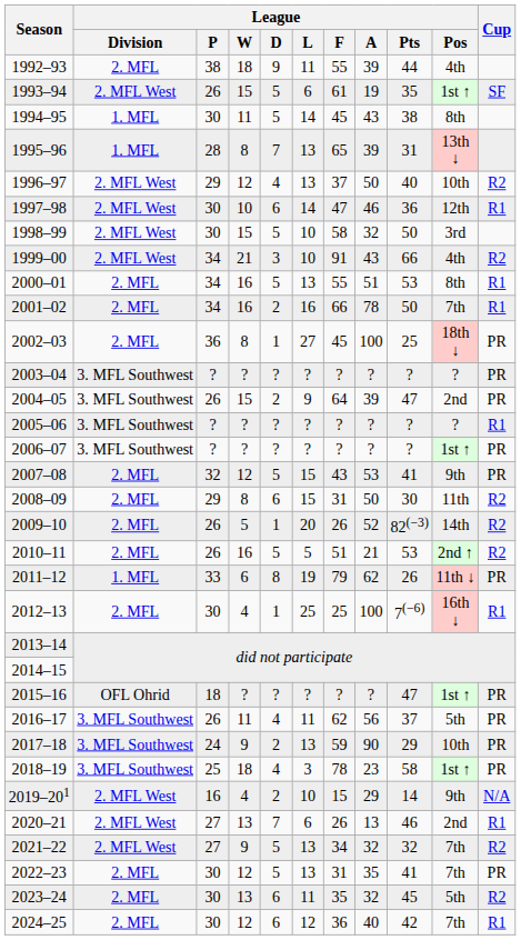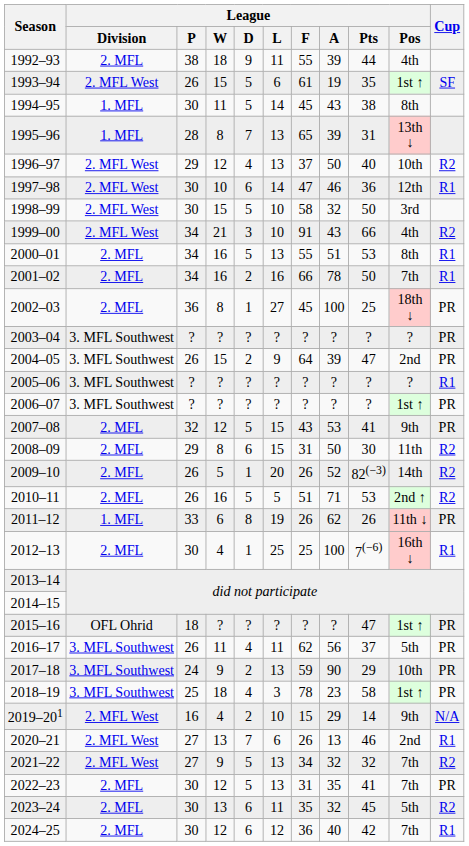 <table class="wikitable" style="text-align:center; font-size:100%">
 <tr>
 <th rowspan=2>Season</th>
 <th colspan=9>League</th>
 <th rowspan=2 width="30"><a href='#'>Cup</a></th>
 </tr>
 <tr>
 <th>Division</th>
 <th width="25">P</th>
 <th width="25">W</th>
 <th width="25">D</th>
 <th width="25">L</th>
 <th width="25">F</th>
 <th width="25">A</th>
 <th width="25">Pts</th>
 <th width="40">Pos</th>
 </tr>
 <tr>
 <td>1992–93</td>
 <td><a href='#'>2. MFL</a></td>
 <td>38</td>
 <td>18</td>
 <td>9</td>
 <td>11</td>
 <td>55</td>
 <td>39</td>
 <td>44</td>
 <td>4th</td>
 <td></td>
 </tr>
 <tr bgcolor=#EEEEEE>
 <td>1993–94</td>
 <td><a href='#'>2. MFL West</a></td>
 <td>26</td>
 <td>15</td>
 <td>5</td>
 <td>6</td>
 <td>61</td>
 <td>19</td>
 <td>35</td>
 <td bgcolor="#DDFFDD">1st ↑</td>
 <td><a href='#'>SF</a></td>
 </tr>
 <tr>
 <td>1994–95</td>
 <td><a href='#'>1. MFL</a></td>
 <td>30</td>
 <td>11</td>
 <td>5</td>
 <td>14</td>
 <td>45</td>
 <td>43</td>
 <td>38</td>
 <td>8th</td>
 <td></td>
 </tr>
 <tr bgcolor=#EEEEEE>
 <td>1995–96</td>
 <td><a href='#'>1. MFL</a></td>
 <td>28</td>
 <td>8</td>
 <td>7</td>
 <td>13</td>
 <td>65</td>
 <td>39</td>
 <td>31</td>
 <td bgcolor="#FFCCCC">13th ↓</td>
 <td></td>
 </tr>
 <tr>
 <td>1996–97</td>
 <td><a href='#'>2. MFL West</a></td>
 <td>29</td>
 <td>12</td>
 <td>4</td>
 <td>13</td>
 <td>37</td>
 <td>50</td>
 <td>40</td>
 <td>10th</td>
 <td><a href='#'>R2</a></td>
 </tr>
 <tr bgcolor=#EEEEEE>
 <td>1997–98</td>
 <td><a href='#'>2. MFL West</a></td>
 <td>30</td>
 <td>10</td>
 <td>6</td>
 <td>14</td>
 <td>47</td>
 <td>46</td>
 <td>36</td>
 <td>12th</td>
 <td><a href='#'>R1</a></td>
 </tr>
 <tr>
 <td>1998–99</td>
 <td><a href='#'>2. MFL West</a></td>
 <td>30</td>
 <td>15</td>
 <td>5</td>
 <td>10</td>
 <td>58</td>
 <td>32</td>
 <td>50</td>
 <td>3rd</td>
 <td></td>
 </tr>
 <tr bgcolor=#EEEEEE>
 <td>1999–00</td>
 <td><a href='#'>2. MFL West</a></td>
 <td>34</td>
 <td>21</td>
 <td>3</td>
 <td>10</td>
 <td>91</td>
 <td>43</td>
 <td>66</td>
 <td>4th</td>
 <td><a href='#'>R2</a></td>
 </tr>
 <tr>
 <td>2000–01</td>
 <td><a href='#'>2. MFL</a></td>
 <td>34</td>
 <td>16</td>
 <td>5</td>
 <td>13</td>
 <td>55</td>
 <td>51</td>
 <td>53</td>
 <td>8th</td>
 <td><a href='#'>R1</a></td>
 </tr>
 <tr bgcolor=#EEEEEE>
 <td>2001–02</td>
 <td><a href='#'>2. MFL</a></td>
 <td>34</td>
 <td>16</td>
 <td>2</td>
 <td>16</td>
 <td>66</td>
 <td>78</td>
 <td>50</td>
 <td>7th</td>
 <td><a href='#'>R1</a></td>
 </tr>
 <tr>
 <td>2002–03</td>
 <td><a href='#'>2. MFL</a></td>
 <td>36</td>
 <td>8</td>
 <td>1</td>
 <td>27</td>
 <td>45</td>
 <td>100</td>
 <td>25</td>
 <td bgcolor="#FFCCCC">18th ↓</td>
 <td>PR</td>
 </tr>
 <tr bgcolor=#EEEEEE>
 <td>2003–04</td>
 <td>3. MFL Southwest</td>
 <td>?</td>
 <td>?</td>
 <td>?</td>
 <td>?</td>
 <td>?</td>
 <td>?</td>
 <td>?</td>
 <td>?</td>
 <td>PR</td>
 </tr>
 <tr>
 <td>2004–05</td>
 <td>3. MFL Southwest</td>
 <td>26</td>
 <td>15</td>
 <td>2</td>
 <td>9</td>
 <td>64</td>
 <td>39</td>
 <td>47</td>
 <td>2nd</td>
 <td>PR</td>
 </tr>
 <tr bgcolor=#EEEEEE>
 <td>2005–06</td>
 <td>3. MFL Southwest</td>
 <td>?</td>
 <td>?</td>
 <td>?</td>
 <td>?</td>
 <td>?</td>
 <td>?</td>
 <td>?</td>
 <td>?</td>
 <td><a href='#'>R1</a></td>
 </tr>
 <tr>
 <td>2006–07</td>
 <td>3. MFL Southwest</td>
 <td>?</td>
 <td>?</td>
 <td>?</td>
 <td>?</td>
 <td>?</td>
 <td>?</td>
 <td>?</td>
 <td bgcolor="#DDFFDD">1st ↑</td>
 <td>PR</td>
 </tr>
 <tr bgcolor=#EEEEEE>
 <td>2007–08</td>
 <td><a href='#'>2. MFL</a></td>
 <td>32</td>
 <td>12</td>
 <td>5</td>
 <td>15</td>
 <td>43</td>
 <td>53</td>
 <td>41</td>
 <td>9th</td>
 <td>PR</td>
 </tr>
 <tr>
 <td>2008–09</td>
 <td><a href='#'>2. MFL</a></td>
 <td>29</td>
 <td>8</td>
 <td>6</td>
 <td>15</td>
 <td>31</td>
 <td>50</td>
 <td>30</td>
 <td>11th</td>
 <td><a href='#'>R2</a></td>
 </tr>
 <tr bgcolor=#EEEEEE>
 <td>2009–10</td>
 <td><a href='#'>2. MFL</a></td>
 <td>26</td>
 <td>5</td>
 <td>1</td>
 <td>20</td>
 <td>26</td>
 <td>52</td>
 <td>82<sup>(−3)</sup></td>
 <td>14th</td>
 <td><a href='#'>R2</a></td>
 </tr>
 <tr>
 <td>2010–11</td>
 <td><a href='#'>2. MFL</a></td>
 <td>26</td>
 <td>16</td>
 <td>5</td>
 <td>5</td>
 <td>51</td>
-<td>21</td>
+<td>71</td>
 <td>53</td>
 <td bgcolor="#DDFFDD">2nd ↑</td>
 <td><a href='#'>R2</a></td>
 </tr>
 <tr bgcolor=#EEEEEE>
 <td>2011–12</td>
 <td><a href='#'>1. MFL</a></td>
 <td>33</td>
 <td>6</td>
 <td>8</td>
 <td>19</td>
-<td>79</td>
+<td>26</td>
 <td>62</td>
 <td>26</td>
 <td bgcolor="#FFCCCC">11th ↓</td>
 <td>PR</td>
 </tr>
 <tr>
 <td>2012–13</td>
 <td><a href='#'>2. MFL</a></td>
 <td>30</td>
 <td>4</td>
 <td>1</td>
 <td>25</td>
 <td>25</td>
 <td>100</td>
 <td>7<sup>(−6)</sup></td>
 <td bgcolor="#FFCCCC">16th ↓</td>
 <td><a href='#'>R1</a></td>
 </tr>
 <tr bgcolor=#EEEEEE>
 <td>2013–14</td>
 <td rowspan=2; colspan=10><em>did not participate</em></td>
 </tr>
 <tr>
 <td>2014–15</td>
 </tr>
 <tr bgcolor=#EEEEEE>
 <td>2015–16</td>
 <td>OFL Ohrid</td>
 <td>18</td>
 <td>?</td>
 <td>?</td>
 <td>?</td>
 <td>?</td>
 <td>?</td>
 <td>47</td>
 <td bgcolor="#DDFFDD">1st ↑</td>
 <td>PR</td>
 </tr>
 <tr>
 <td>2016–17</td>
 <td><a href='#'>3. MFL Southwest</a></td>
 <td>26</td>
 <td>11</td>
 <td>4</td>
 <td>11</td>
 <td>62</td>
 <td>56</td>
 <td>37</td>
 <td>5th</td>
 <td>PR</td>
 </tr>
 <tr bgcolor=#EEEEEE>
 <td>2017–18</td>
 <td><a href='#'>3. MFL Southwest</a></td>
 <td>24</td>
 <td>9</td>
 <td>2</td>
 <td>13</td>
 <td>59</td>
 <td>90</td>
 <td>29</td>
 <td>10th</td>
 <td>PR</td>
 </tr>
 <tr>
 <td>2018–19</td>
 <td><a href='#'>3. MFL Southwest</a></td>
 <td>25</td>
 <td>18</td>
 <td>4</td>
 <td>3</td>
 <td>78</td>
 <td>23</td>
 <td>58</td>
 <td bgcolor="#DDFFDD">1st ↑</td>
 <td>PR</td>
 </tr>
 <tr bgcolor=#EEEEEE>
 <td>2019–20<sup>1</sup></td>
 <td><a href='#'>2. MFL West</a></td>
 <td>16</td>
 <td>4</td>
 <td>2</td>
 <td>10</td>
 <td>15</td>
 <td>29</td>
 <td>14</td>
 <td>9th</td>
 <td><a href='#'>N/A</a></td>
 </tr>
 <tr>
 <td>2020–21</td>
 <td><a href='#'>2. MFL West</a></td>
 <td>27</td>
 <td>13</td>
 <td>7</td>
 <td>6</td>
 <td>26</td>
 <td>13</td>
 <td>46</td>
 <td>2nd</td>
 <td><a href='#'>R1</a></td>
 </tr>
 <tr bgcolor=#EEEEEE>
 <td>2021–22</td>
 <td><a href='#'>2. MFL West</a></td>
 <td>27</td>
 <td>9</td>
 <td>5</td>
 <td>13</td>
 <td>34</td>
 <td>32</td>
 <td>32</td>
 <td>7th</td>
 <td><a href='#'>R2</a></td>
 </tr>
 <tr>
 <td>2022–23</td>
 <td><a href='#'>2. MFL</a></td>
 <td>30</td>
 <td>12</td>
 <td>5</td>
 <td>13</td>
 <td>31</td>
 <td>35</td>
 <td>41</td>
 <td>7th</td>
 <td>PR</td>
 </tr>
 <tr bgcolor=#EEEEEE>
 <td>2023–24</td>
 <td><a href='#'>2. MFL</a></td>
 <td>30</td>
 <td>13</td>
 <td>6</td>
 <td>11</td>
 <td>35</td>
 <td>32</td>
 <td>45</td>
 <td>5th</td>
 <td><a href='#'>R2</a></td>
 </tr>
 <tr>
 <td>2024–25</td>
 <td><a href='#'>2. MFL</a></td>
 <td>30</td>
 <td>12</td>
 <td>6</td>
 <td>12</td>
 <td>36</td>
 <td>40</td>
 <td>42</td>
 <td>7th</td>
 <td><a href='#'>R1</a></td>
 </tr>
 </table>
